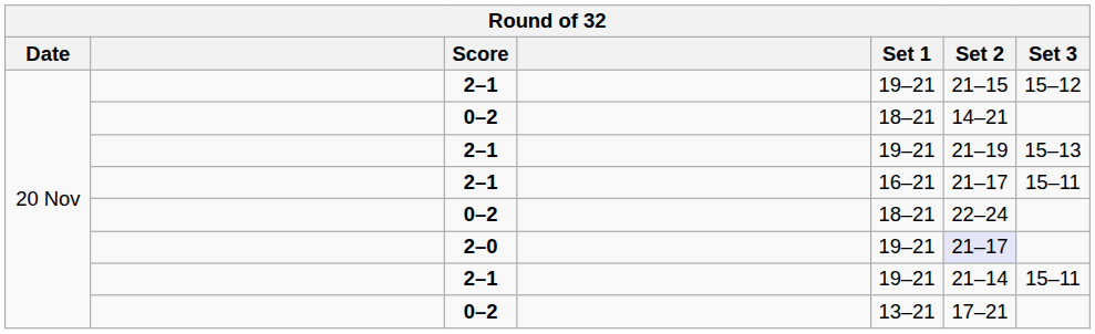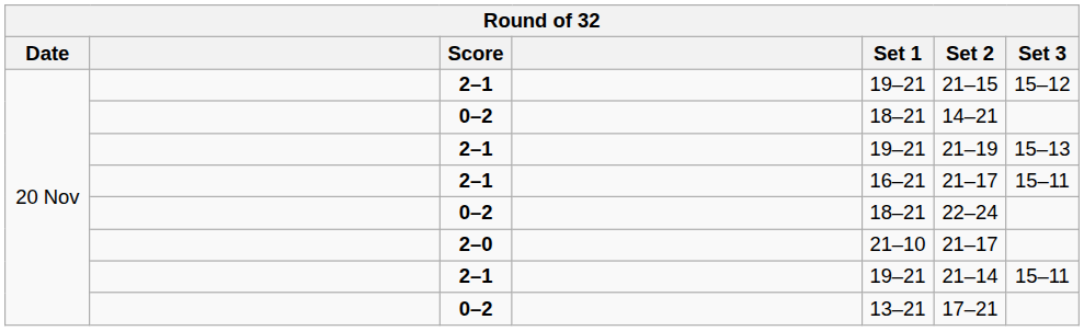 <table class="wikitable" style="text-align: center;">
 <tr>
 <th colspan=7>Round of 32</th>
 </tr>
 <tr>
 <th width="60">Date</th>
 <th align="right" width="270"></th>
 <th width="50">Score</th>
 <th align="left" width="270"></th>
 <th width="50">Set 1</th>
 <th width="50">Set 2</th>
 <th width="50">Set 3</th>
 </tr>
 <tr>
 <td rowspan=8>20 Nov</td>
 <td align=left><strong></strong></td>
 <td align=center><strong>2–1</strong></td>
 <td align=left></td>
 <td>19–21</td>
 <td>21–15</td>
 <td>15–12</td>
 </tr>
 <tr>
 <td align=left></td>
 <td align=center><strong>0–2</strong></td>
 <td align=left><strong></strong></td>
 <td>18–21</td>
 <td>14–21</td>
 <td></td>
 </tr>
 <tr>
 <td align=left><strong></strong></td>
 <td align=center><strong>2–1</strong></td>
 <td align=left></td>
 <td>19–21</td>
 <td>21–19</td>
 <td>15–13</td>
 </tr>
 <tr>
 <td align=left><strong></strong></td>
 <td align=center><strong>2–1</strong></td>
 <td align=left></td>
 <td>16–21</td>
 <td>21–17</td>
 <td>15–11</td>
 </tr>
 <tr>
 <td align=left></td>
 <td align=center><strong>0–2</strong></td>
 <td align=left><strong></strong></td>
 <td>18–21</td>
 <td>22–24</td>
 <td></td>
 </tr>
 <tr>
 <td align=left><strong></strong></td>
 <td align=center><strong>2–0</strong></td>
 <td align=left></td>
-<td>19–21</td>
-<td style="background: lavender;">21–17</td>
+<td>21–10</td>
+<td>21–17</td>
 <td></td>
 </tr>
 <tr>
 <td align=left><strong></strong></td>
 <td align=center><strong>2–1</strong></td>
 <td align=left></td>
 <td>19–21</td>
 <td>21–14</td>
 <td>15–11</td>
 </tr>
 <tr>
 <td align=left></td>
 <td align=center><strong>0–2</strong></td>
 <td align=left><strong></strong></td>
 <td>13–21</td>
 <td>17–21</td>
 <td></td>
 </tr>
 </table>
